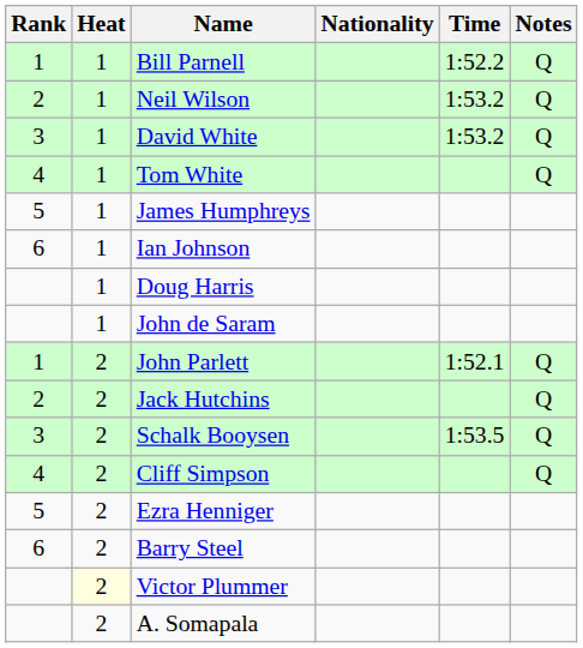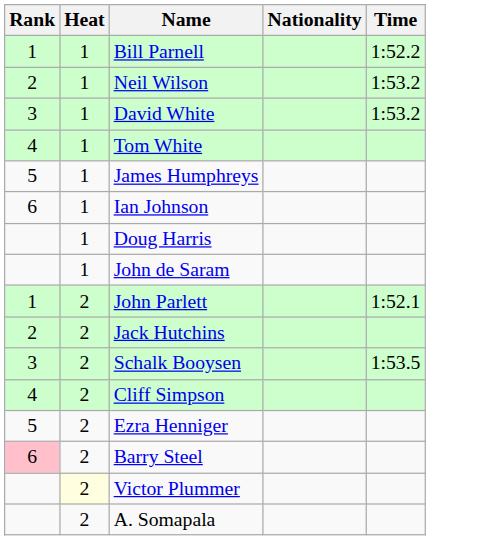 <table class="wikitable sortable" style="text-align:center">
 <tr>
 <th>Rank</th>
 <th>Heat</th>
 <th>Name</th>
 <th>Nationality</th>
 <th>Time</th>
-<th>Notes</th>
 </tr>
 <tr bgcolor=ccffcc>
 <td>1</td>
 <td>1</td>
 <td align=left><a href='#'>Bill Parnell</a></td>
 <td align=left></td>
 <td>1:52.2</td>
-<td>Q</td>
 </tr>
 <tr bgcolor=ccffcc>
 <td>2</td>
 <td>1</td>
 <td align=left><a href='#'>Neil Wilson</a></td>
 <td align=left></td>
 <td>1:53.2</td>
-<td>Q</td>
 </tr>
 <tr bgcolor=ccffcc>
 <td>3</td>
 <td>1</td>
 <td align=left><a href='#'>David White</a></td>
 <td align=left></td>
 <td>1:53.2</td>
-<td>Q</td>
 </tr>
 <tr bgcolor=ccffcc>
 <td>4</td>
 <td>1</td>
 <td align=left><a href='#'>Tom White</a></td>
 <td align=left></td>
 <td></td>
-<td>Q</td>
 </tr>
 <tr>
 <td>5</td>
 <td>1</td>
 <td align=left><a href='#'>James Humphreys</a></td>
 <td align=left></td>
-<td></td>
 <td></td>
 </tr>
 <tr>
 <td>6</td>
 <td>1</td>
 <td align=left><a href='#'>Ian Johnson</a></td>
 <td align=left></td>
 <td></td>
-<td></td>
 </tr>
 <tr>
 <td></td>
 <td>1</td>
 <td align=left><a href='#'>Doug Harris</a></td>
 <td align=left></td>
-<td></td>
 <td></td>
 </tr>
 <tr>
 <td></td>
 <td>1</td>
 <td align=left><a href='#'>John de Saram</a></td>
 <td align=left></td>
 <td></td>
-<td></td>
 </tr>
 <tr bgcolor=ccffcc>
 <td>1</td>
 <td>2</td>
 <td align=left><a href='#'>John Parlett</a></td>
 <td align=left></td>
 <td>1:52.1</td>
-<td>Q</td>
 </tr>
 <tr bgcolor=ccffcc>
 <td>2</td>
 <td>2</td>
 <td align=left><a href='#'>Jack Hutchins</a></td>
 <td align=left></td>
 <td></td>
-<td>Q</td>
 </tr>
 <tr bgcolor=ccffcc>
 <td>3</td>
 <td>2</td>
 <td align=left><a href='#'>Schalk Booysen</a></td>
 <td align=left></td>
 <td>1:53.5</td>
-<td>Q</td>
 </tr>
 <tr bgcolor=ccffcc>
 <td>4</td>
 <td>2</td>
 <td align=left><a href='#'>Cliff Simpson</a></td>
 <td align=left></td>
 <td></td>
-<td>Q</td>
 </tr>
 <tr>
 <td>5</td>
 <td>2</td>
 <td align=left><a href='#'>Ezra Henniger</a></td>
 <td align=left></td>
 <td></td>
-<td></td>
 </tr>
 <tr>
-<td>6</td>
+<td style="background: pink;">6</td>
 <td>2</td>
 <td align=left><a href='#'>Barry Steel</a></td>
 <td align=left></td>
-<td></td>
 <td></td>
 </tr>
 <tr>
 <td></td>
 <td style="background: lightyellow;">2</td>
 <td align=left><a href='#'>Victor Plummer</a></td>
 <td align=left></td>
 <td></td>
-<td></td>
 </tr>
 <tr>
 <td></td>
 <td>2</td>
 <td align=left>A. Somapala</td>
 <td align=left></td>
 <td></td>
-<td></td>
 </tr>
 </table>
